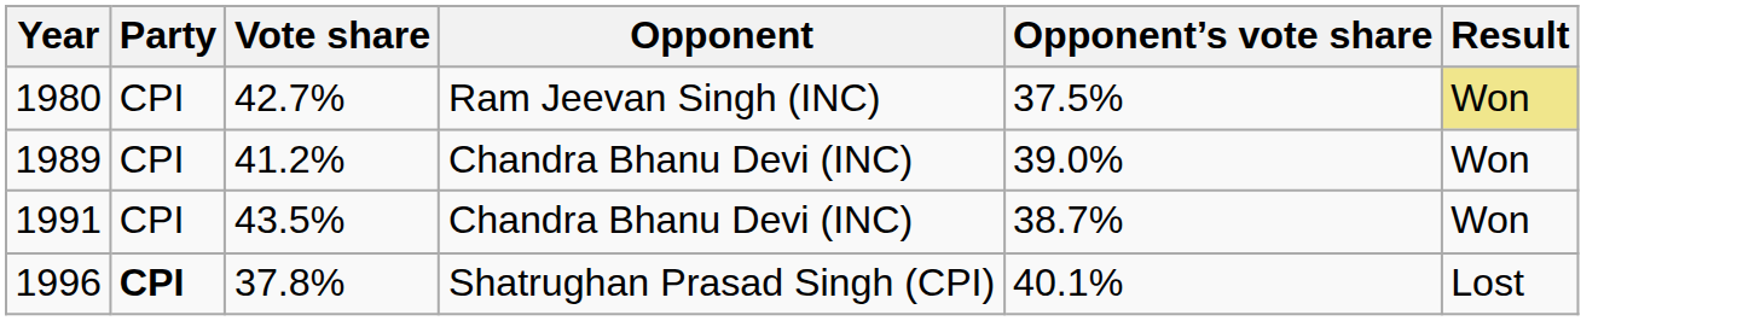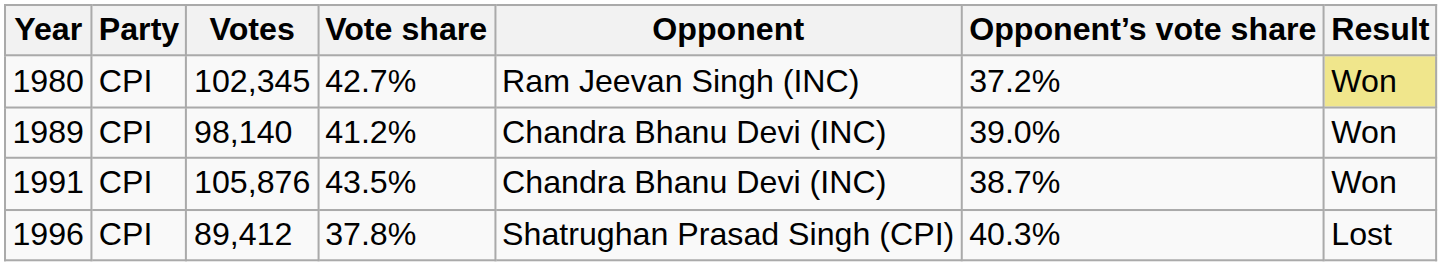 <table class="wikitable">
 <tr>
 <th>Year</th>
 <th>Party</th>
+<th>Votes</th>
 <th>Vote share</th>
 <th>Opponent</th>
 <th>Opponent’s vote share</th>
 <th>Result</th>
 </tr>
 <tr>
 <td>1980</td>
 <td>CPI</td>
+<td>102,345</td>
 <td>42.7%</td>
 <td>Ram Jeevan Singh (INC)</td>
-<td>37.5%</td>
+<td>37.2%</td>
 <td style="background: khaki;">Won</td>
 </tr>
 <tr>
 <td>1989</td>
 <td>CPI</td>
+<td>98,140</td>
 <td>41.2%</td>
 <td>Chandra Bhanu Devi (INC)</td>
 <td>39.0%</td>
 <td>Won</td>
 </tr>
 <tr>
 <td>1991</td>
 <td>CPI</td>
+<td>105,876</td>
 <td>43.5%</td>
 <td>Chandra Bhanu Devi (INC)</td>
 <td>38.7%</td>
 <td>Won</td>
 </tr>
 <tr>
 <td>1996</td>
-<td><strong>CPI</strong></td>
+<td>CPI</td>
+<td>89,412</td>
 <td>37.8%</td>
 <td>Shatrughan Prasad Singh (CPI)</td>
-<td>40.1%</td>
+<td>40.3%</td>
 <td>Lost</td>
 </tr>
 </table>
